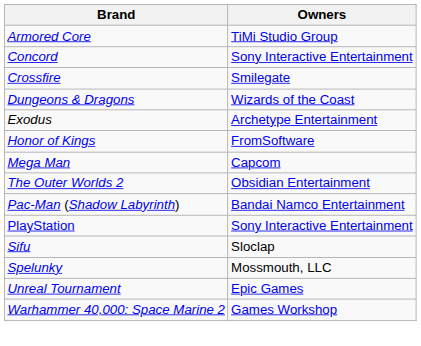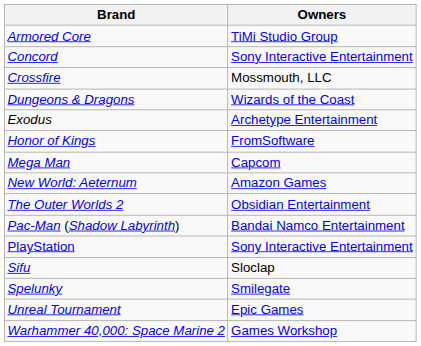 <table class="wikitable">
 <tr>
 <th>Brand</th>
 <th>Owners</th>
 </tr>
 <tr>
 <td><em><a href='#'>Armored Core</a></em></td>
 <td><a href='#'>TiMi Studio Group</a></td>
 </tr>
 <tr>
 <td><em><a href='#'>Concord</a></em></td>
 <td><a href='#'>Sony Interactive Entertainment</a></td>
 </tr>
 <tr>
 <td><em><a href='#'>Crossfire</a></em></td>
-<td><a href='#'>Smilegate</a></td>
+<td>Mossmouth, LLC</td>
 </tr>
 <tr>
 <td><em><a href='#'>Dungeons & Dragons</a></em></td>
 <td><a href='#'>Wizards of the Coast</a></td>
 </tr>
 <tr>
 <td><em>Exodus</em></td>
 <td><a href='#'>Archetype Entertainment</a></td>
 </tr>
 <tr>
 <td><em><a href='#'>Honor of Kings</a></em></td>
 <td><a href='#'>FromSoftware</a></td>
 </tr>
 <tr>
 <td><em><a href='#'>Mega Man</a></em></td>
 <td><a href='#'>Capcom</a></td>
+</tr>
+<tr>
+<td><em><a href='#'>New World: Aeternum</a></em></td>
+<td><a href='#'>Amazon Games</a></td>
 </tr>
 <tr>
 <td><em><a href='#'>The Outer Worlds 2</a></em></td>
 <td><a href='#'>Obsidian Entertainment</a></td>
 </tr>
 <tr>
 <td><em><a href='#'>Pac-Man</a></em> (<em><a href='#'>Shadow Labyrinth</a></em>)</td>
 <td><a href='#'>Bandai Namco Entertainment</a></td>
 </tr>
 <tr>
 <td><a href='#'>PlayStation</a></td>
 <td><a href='#'>Sony Interactive Entertainment</a></td>
 </tr>
 <tr>
 <td><em><a href='#'>Sifu</a></em></td>
 <td>Sloclap</td>
 </tr>
 <tr>
 <td><em><a href='#'>Spelunky</a></em></td>
-<td>Mossmouth, LLC</td>
+<td><a href='#'>Smilegate</a></td>
 </tr>
 <tr>
 <td><em><a href='#'>Unreal Tournament</a></em></td>
 <td><a href='#'>Epic Games</a></td>
 </tr>
 <tr>
 <td><em><a href='#'>Warhammer 40,000: Space Marine 2</a></em></td>
 <td><a href='#'>Games Workshop</a></td>
 </tr>
 </table>
